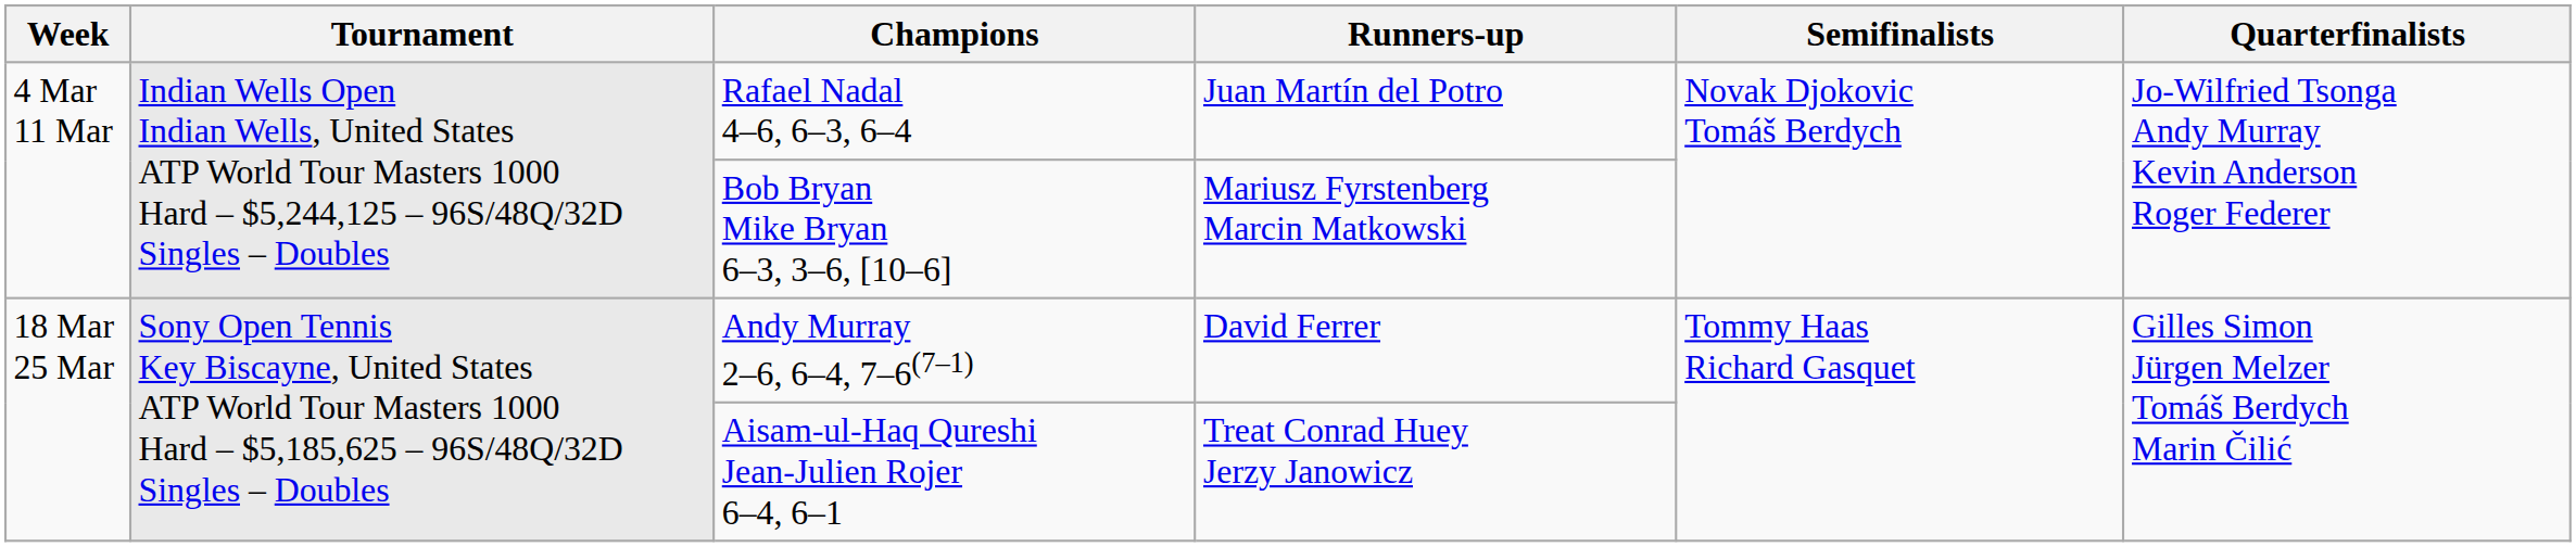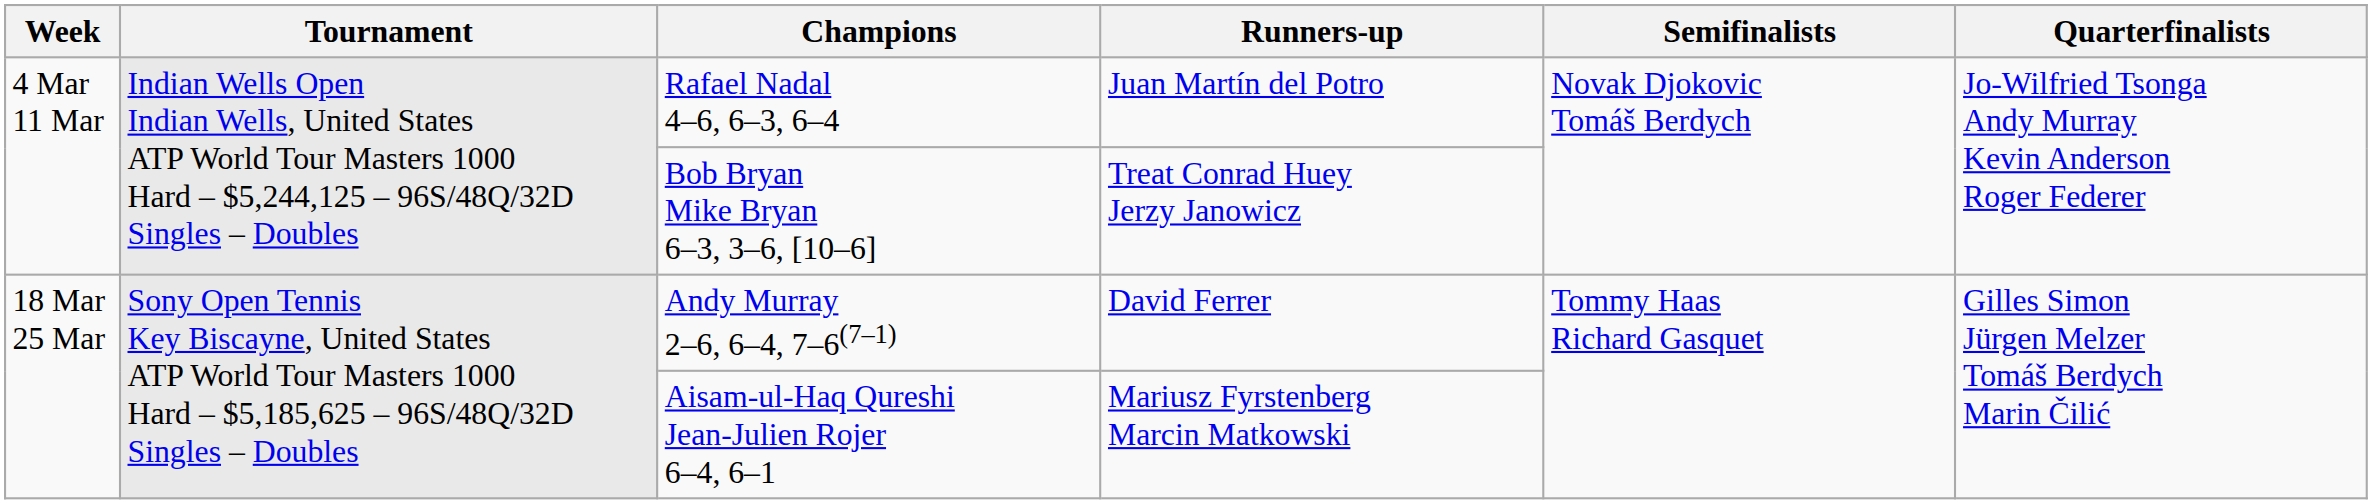 <table class=wikitable style=font-size:95%>
 <tr>
 <th style="width:48px;">Week</th>
 <th style="width:250px;">Tournament</th>
 <th style="width:205px;">Champions</th>
 <th style="width:205px;">Runners-up</th>
 <th style="width:190px;">Semifinalists</th>
 <th style="width:190px;">Quarterfinalists</th>
 </tr>
 <tr valign="top">
 <td rowspan="2">4 Mar<br>11 Mar</td>
 <td bgcolor="E9E9E9" rowspan="2"><a href='#'>Indian Wells Open</a><br> <a href='#'>Indian Wells</a>, United States<br>ATP World Tour Masters 1000<br>Hard – $5,244,125 – 96S/48Q/32D<br><a href='#'>Singles</a> – <a href='#'>Doubles</a></td>
 <td> <a href='#'>Rafael Nadal</a><br>4–6, 6–3, 6–4</td>
 <td> <a href='#'>Juan Martín del Potro</a></td>
 <td rowspan="2"> <a href='#'>Novak Djokovic</a><br> <a href='#'>Tomáš Berdych</a></td>
 <td rowspan="2"> <a href='#'>Jo-Wilfried Tsonga</a><br> <a href='#'>Andy Murray</a><br> <a href='#'>Kevin Anderson</a><br> <a href='#'>Roger Federer</a></td>
 </tr>
 <tr valign="top">
 <td> <a href='#'>Bob Bryan</a><br> <a href='#'>Mike Bryan</a><br>6–3, 3–6, [10–6]</td>
-<td> <a href='#'>Mariusz Fyrstenberg</a><br> <a href='#'>Marcin Matkowski</a></td>
+<td> <a href='#'>Treat Conrad Huey</a><br> <a href='#'>Jerzy Janowicz</a></td>
 </tr>
 <tr valign="top">
 <td rowspan="2">18 Mar<br>25 Mar</td>
 <td bgcolor="E9E9E9" rowspan="2"><a href='#'>Sony Open Tennis</a><br><a href='#'>Key Biscayne</a>, United States<br>ATP World Tour Masters 1000<br>Hard – $5,185,625 – 96S/48Q/32D<br><a href='#'>Singles</a> – <a href='#'>Doubles</a></td>
 <td> <a href='#'>Andy Murray</a><br>2–6, 6–4, 7–6<sup>(7–1)</sup></td>
 <td> <a href='#'>David Ferrer</a></td>
 <td rowspan="2"> <a href='#'>Tommy Haas</a><br> <a href='#'>Richard Gasquet</a></td>
 <td rowspan="2"> <a href='#'>Gilles Simon</a><br> <a href='#'>Jürgen Melzer</a><br> <a href='#'>Tomáš Berdych</a><br> <a href='#'>Marin Čilić</a></td>
 </tr>
 <tr valign="top">
 <td> <a href='#'>Aisam-ul-Haq Qureshi</a><br> <a href='#'>Jean-Julien Rojer</a><br>6–4, 6–1</td>
-<td> <a href='#'>Treat Conrad Huey</a><br> <a href='#'>Jerzy Janowicz</a></td>
+<td> <a href='#'>Mariusz Fyrstenberg</a><br> <a href='#'>Marcin Matkowski</a></td>
 </tr>
 </table>
